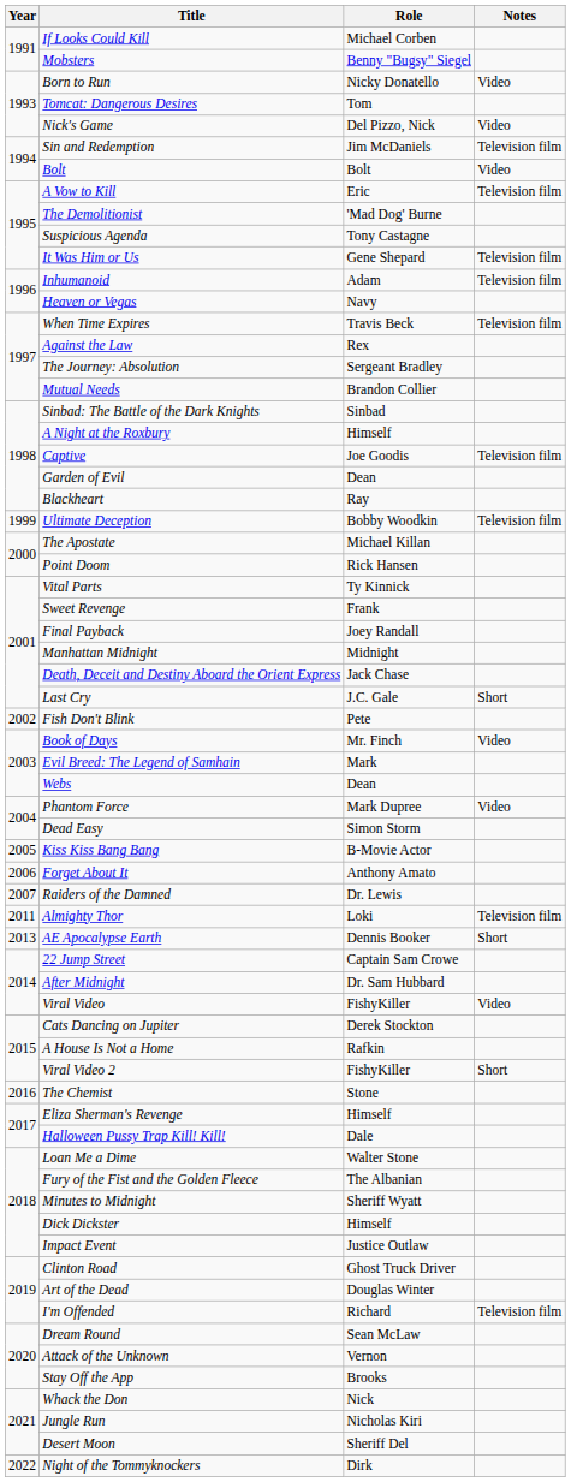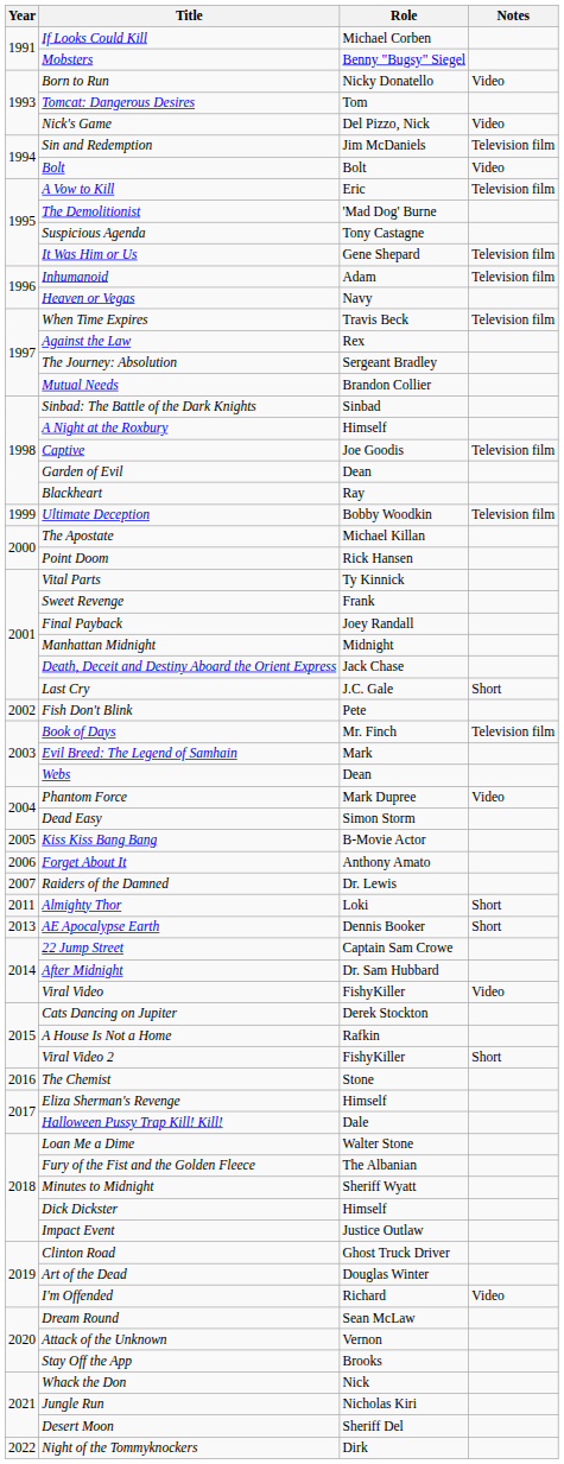 <table class="wikitable">
 <tr>
 <th>Year</th>
 <th>Title</th>
 <th>Role</th>
 <th>Notes</th>
 </tr>
 <tr>
 <td rowspan="2">1991</td>
 <td><em><a href='#'>If Looks Could Kill</a></em></td>
 <td>Michael Corben</td>
 <td></td>
 </tr>
 <tr>
 <td><em><a href='#'>Mobsters</a></em></td>
 <td><a href='#'>Benny "Bugsy" Siegel</a></td>
 <td></td>
 </tr>
 <tr>
 <td rowspan="3">1993</td>
 <td><em>Born to Run</em></td>
 <td>Nicky Donatello</td>
 <td>Video</td>
 </tr>
 <tr>
 <td><em><a href='#'>Tomcat: Dangerous Desires</a></em></td>
 <td>Tom</td>
 <td></td>
 </tr>
 <tr>
 <td><em>Nick's Game</em></td>
 <td>Del Pizzo, Nick</td>
 <td>Video</td>
 </tr>
 <tr>
 <td rowspan="2">1994</td>
 <td><em>Sin and Redemption</em></td>
 <td>Jim McDaniels</td>
 <td>Television film</td>
 </tr>
 <tr>
 <td><em><a href='#'>Bolt</a></em></td>
 <td>Bolt</td>
 <td>Video</td>
 </tr>
 <tr>
 <td rowspan="4">1995</td>
 <td><em><a href='#'>A Vow to Kill</a></em></td>
 <td>Eric</td>
 <td>Television film</td>
 </tr>
 <tr>
 <td><em><a href='#'>The Demolitionist</a></em></td>
 <td>'Mad Dog' Burne</td>
 <td></td>
 </tr>
 <tr>
 <td><em>Suspicious Agenda</em></td>
 <td>Tony Castagne</td>
 <td></td>
 </tr>
 <tr>
 <td><em><a href='#'>It Was Him or Us</a></em></td>
 <td>Gene Shepard</td>
 <td>Television film</td>
 </tr>
 <tr>
 <td rowspan="2">1996</td>
 <td><em><a href='#'>Inhumanoid</a></em></td>
 <td>Adam</td>
 <td>Television film</td>
 </tr>
 <tr>
 <td><em><a href='#'>Heaven or Vegas</a></em></td>
 <td>Navy</td>
 <td></td>
 </tr>
 <tr>
 <td rowspan="4">1997</td>
 <td><em>When Time Expires</em></td>
 <td>Travis Beck</td>
 <td>Television film</td>
 </tr>
 <tr>
 <td><em><a href='#'>Against the Law</a></em></td>
 <td>Rex</td>
 <td></td>
 </tr>
 <tr>
 <td><em>The Journey: Absolution</em></td>
 <td>Sergeant Bradley</td>
 <td></td>
 </tr>
 <tr>
 <td><em><a href='#'>Mutual Needs</a></em></td>
 <td>Brandon Collier</td>
 <td></td>
 </tr>
 <tr>
 <td rowspan="5">1998</td>
 <td><em>Sinbad: The Battle of the Dark Knights</em></td>
 <td>Sinbad</td>
 <td></td>
 </tr>
 <tr>
 <td><em><a href='#'>A Night at the Roxbury</a></em></td>
 <td>Himself</td>
 <td></td>
 </tr>
 <tr>
 <td><em><a href='#'>Captive</a></em></td>
 <td>Joe Goodis</td>
 <td>Television film</td>
 </tr>
 <tr>
 <td><em>Garden of Evil</em></td>
 <td>Dean</td>
 <td></td>
 </tr>
 <tr>
 <td><em>Blackheart</em></td>
 <td>Ray</td>
 <td></td>
 </tr>
 <tr>
 <td>1999</td>
 <td><em><a href='#'>Ultimate Deception</a></em></td>
 <td>Bobby Woodkin</td>
 <td>Television film</td>
 </tr>
 <tr>
 <td rowspan="2">2000</td>
 <td><em>The Apostate</em></td>
 <td>Michael Killan</td>
 <td></td>
 </tr>
 <tr>
 <td><em>Point Doom</em></td>
 <td>Rick Hansen</td>
 <td></td>
 </tr>
 <tr>
 <td rowspan="6">2001</td>
 <td><em>Vital Parts</em></td>
 <td>Ty Kinnick</td>
 <td></td>
 </tr>
 <tr>
 <td><em>Sweet Revenge</em></td>
 <td>Frank</td>
 <td></td>
 </tr>
 <tr>
 <td><em>Final Payback</em></td>
 <td>Joey Randall</td>
 <td></td>
 </tr>
 <tr>
 <td><em>Manhattan Midnight</em></td>
 <td>Midnight</td>
 <td></td>
 </tr>
 <tr>
 <td><em><a href='#'>Death, Deceit and Destiny Aboard the Orient Express</a></em></td>
 <td>Jack Chase</td>
 <td></td>
 </tr>
 <tr>
 <td><em>Last Cry</em></td>
 <td>J.C. Gale</td>
 <td>Short</td>
 </tr>
 <tr>
 <td>2002</td>
 <td><em>Fish Don't Blink</em></td>
 <td>Pete</td>
 <td></td>
 </tr>
 <tr>
 <td rowspan="3">2003</td>
 <td><em><a href='#'>Book of Days</a></em></td>
 <td>Mr. Finch</td>
-<td>Video</td>
+<td>Television film</td>
 </tr>
 <tr>
 <td><em><a href='#'>Evil Breed: The Legend of Samhain</a></em></td>
 <td>Mark</td>
 <td></td>
 </tr>
 <tr>
 <td><em><a href='#'>Webs</a></em></td>
 <td>Dean</td>
 <td></td>
 </tr>
 <tr>
 <td rowspan="2">2004</td>
 <td><em>Phantom Force</em></td>
 <td>Mark Dupree</td>
 <td>Video</td>
 </tr>
 <tr>
 <td><em>Dead Easy</em></td>
 <td>Simon Storm</td>
 <td></td>
 </tr>
 <tr>
 <td>2005</td>
 <td><em><a href='#'>Kiss Kiss Bang Bang</a></em></td>
 <td>B-Movie Actor</td>
 <td></td>
 </tr>
 <tr>
 <td>2006</td>
 <td><em><a href='#'>Forget About It</a></em></td>
 <td>Anthony Amato</td>
 <td></td>
 </tr>
 <tr>
 <td>2007</td>
 <td><em>Raiders of the Damned</em></td>
 <td>Dr. Lewis</td>
 <td></td>
 </tr>
 <tr>
 <td>2011</td>
 <td><em><a href='#'>Almighty Thor</a></em></td>
 <td>Loki</td>
-<td>Television film</td>
+<td>Short</td>
 </tr>
 <tr>
 <td>2013</td>
 <td><em><a href='#'>AE Apocalypse Earth</a></em></td>
 <td>Dennis Booker</td>
 <td>Short</td>
 </tr>
 <tr>
 <td rowspan="3">2014</td>
 <td><em><a href='#'>22 Jump Street</a></em></td>
 <td>Captain Sam Crowe</td>
 <td></td>
 </tr>
 <tr>
 <td><em><a href='#'>After Midnight</a></em></td>
 <td>Dr. Sam Hubbard</td>
 <td></td>
 </tr>
 <tr>
 <td><em>Viral Video</em></td>
 <td>FishyKiller</td>
 <td>Video</td>
 </tr>
 <tr>
 <td rowspan="3">2015</td>
 <td><em>Cats Dancing on Jupiter</em></td>
 <td>Derek Stockton</td>
 <td></td>
 </tr>
 <tr>
 <td><em>A House Is Not a Home</em></td>
 <td>Rafkin</td>
 <td></td>
 </tr>
 <tr>
 <td><em>Viral Video 2</em></td>
 <td>FishyKiller</td>
 <td>Short</td>
 </tr>
 <tr>
 <td>2016</td>
 <td><em>The Chemist</em></td>
 <td>Stone</td>
 <td></td>
 </tr>
 <tr>
 <td rowspan="2">2017</td>
 <td><em>Eliza Sherman's Revenge</em></td>
 <td>Himself</td>
 <td></td>
 </tr>
 <tr>
 <td><em><a href='#'>Halloween Pussy Trap Kill! Kill!</a></em></td>
 <td>Dale</td>
 <td></td>
 </tr>
 <tr>
 <td rowspan="5">2018</td>
 <td><em>Loan Me a Dime</em></td>
 <td>Walter Stone</td>
 <td></td>
 </tr>
 <tr>
 <td><em>Fury of the Fist and the Golden Fleece</em></td>
 <td>The Albanian</td>
 <td></td>
 </tr>
 <tr>
 <td><em>Minutes to Midnight</em></td>
 <td>Sheriff Wyatt</td>
 <td></td>
 </tr>
 <tr>
 <td><em>Dick Dickster</em></td>
 <td>Himself</td>
 <td></td>
 </tr>
 <tr>
 <td><em>Impact Event</em></td>
 <td>Justice Outlaw</td>
 <td></td>
 </tr>
 <tr>
 <td rowspan="3">2019</td>
 <td><em>Clinton Road</em></td>
 <td>Ghost Truck Driver</td>
 <td></td>
 </tr>
 <tr>
 <td><em>Art of the Dead</em></td>
 <td>Douglas Winter</td>
 <td></td>
 </tr>
 <tr>
 <td><em>I'm Offended</em></td>
 <td>Richard</td>
-<td>Television film</td>
+<td>Video</td>
 </tr>
 <tr>
 <td rowspan="3">2020</td>
 <td><em>Dream Round</em></td>
 <td>Sean McLaw</td>
 <td></td>
 </tr>
 <tr>
 <td><em>Attack of the Unknown</em></td>
 <td>Vernon</td>
 <td></td>
 </tr>
 <tr>
 <td><em>Stay Off the App</em></td>
 <td>Brooks</td>
 <td></td>
 </tr>
 <tr>
 <td rowspan="3">2021</td>
 <td><em>Whack the Don</em></td>
 <td>Nick</td>
 <td></td>
 </tr>
 <tr>
 <td><em>Jungle Run</em></td>
 <td>Nicholas Kiri</td>
 <td></td>
 </tr>
 <tr>
 <td><em>Desert Moon</em></td>
 <td>Sheriff Del</td>
 <td></td>
 </tr>
 <tr>
 <td>2022</td>
 <td><em>Night of the Tommyknockers</em></td>
 <td>Dirk</td>
 <td></td>
 </tr>
 </table>
